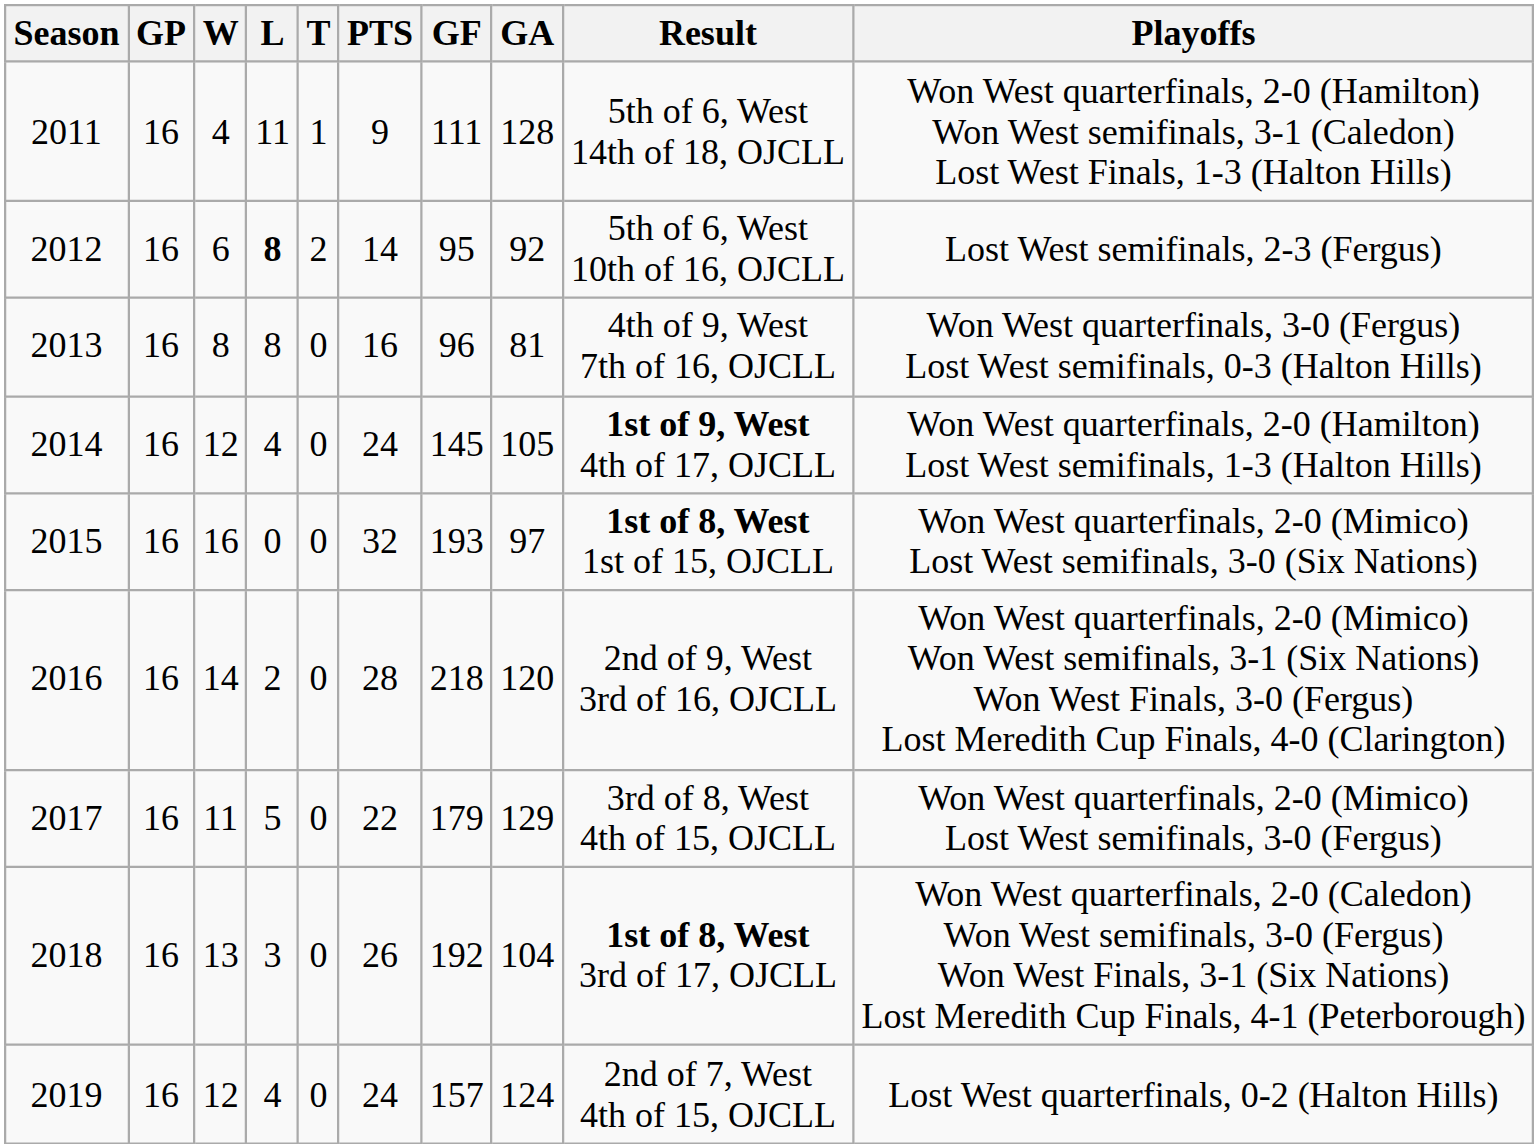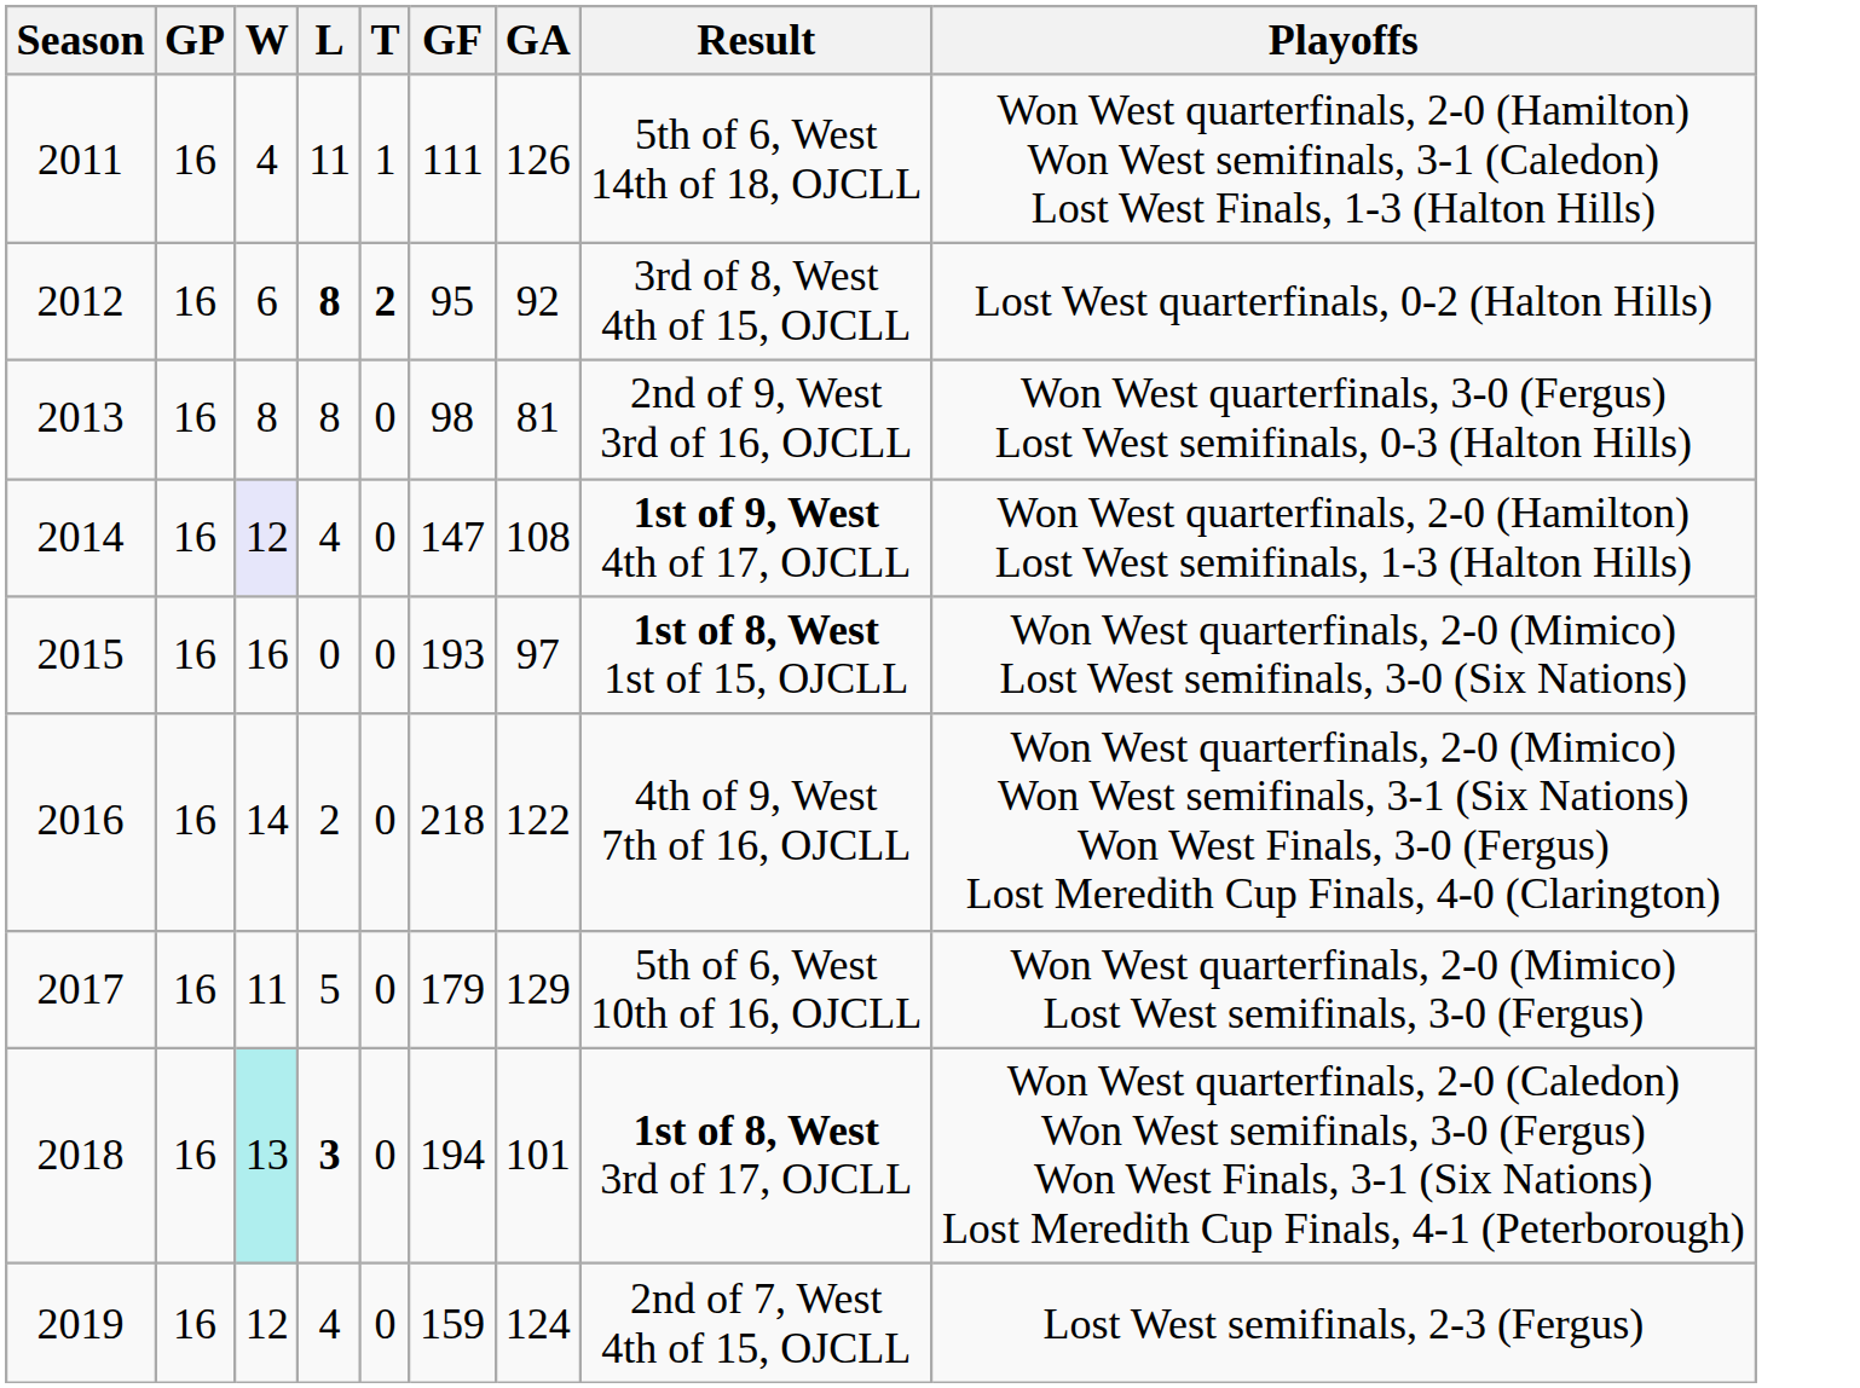 <table class="wikitable" style="text-align:center">
 <tr>
 <th>Season</th>
 <th>GP</th>
 <th>W</th>
 <th>L</th>
 <th>T</th>
-<th>PTS</th>
 <th>GF</th>
 <th>GA</th>
 <th>Result</th>
 <th>Playoffs</th>
 </tr>
 <tr>
 <td>2011</td>
 <td>16</td>
 <td>4</td>
 <td>11</td>
 <td>1</td>
-<td>9</td>
 <td>111</td>
-<td>128</td>
+<td>126</td>
 <td>5th of 6, West<br>14th of 18, OJCLL</td>
 <td>Won West quarterfinals, 2-0 (Hamilton)<br>Won West semifinals, 3-1 (Caledon)<br> Lost West Finals, 1-3 (Halton Hills)</td>
 </tr>
 <tr>
 <td>2012</td>
 <td>16</td>
 <td>6</td>
 <td><strong>8</strong></td>
-<td>2</td>
-<td>14</td>
+<td><strong>2</strong></td>
 <td>95</td>
 <td>92</td>
-<td>5th of 6, West<br>10th of 16, OJCLL</td>
-<td>Lost West semifinals, 2-3 (Fergus)</td>
+<td>3rd of 8, West<br>4th of 15, OJCLL</td>
+<td>Lost West quarterfinals, 0-2 (Halton Hills)</td>
 </tr>
 <tr>
 <td>2013</td>
 <td>16</td>
 <td>8</td>
 <td>8</td>
 <td>0</td>
-<td>16</td>
-<td>96</td>
+<td>98</td>
 <td>81</td>
-<td>4th of 9, West<br>7th of 16, OJCLL</td>
+<td>2nd of 9, West<br>3rd of 16, OJCLL</td>
 <td>Won West quarterfinals, 3-0 (Fergus)<br>Lost West semifinals, 0-3 (Halton Hills)</td>
 </tr>
 <tr>
 <td>2014</td>
 <td>16</td>
-<td>12</td>
+<td style="background: lavender;">12</td>
 <td>4</td>
 <td>0</td>
-<td>24</td>
-<td>145</td>
-<td>105</td>
+<td>147</td>
+<td>108</td>
 <td><strong>1st of 9, West</strong><br>4th of 17, OJCLL</td>
 <td>Won West quarterfinals, 2-0 (Hamilton)<br>Lost West semifinals, 1-3 (Halton Hills)</td>
 </tr>
 <tr>
 <td>2015</td>
 <td>16</td>
 <td>16</td>
 <td>0</td>
 <td>0</td>
-<td>32</td>
 <td>193</td>
 <td>97</td>
 <td><strong>1st of 8, West</strong><br>1st of 15, OJCLL</td>
 <td>Won West quarterfinals, 2-0 (Mimico)<br>Lost West semifinals, 3-0 (Six Nations)</td>
 </tr>
 <tr>
 <td>2016</td>
 <td>16</td>
 <td>14</td>
 <td>2</td>
 <td>0</td>
-<td>28</td>
 <td>218</td>
-<td>120</td>
-<td>2nd of 9, West<br>3rd of 16, OJCLL</td>
+<td>122</td>
+<td>4th of 9, West<br>7th of 16, OJCLL</td>
 <td>Won West quarterfinals, 2-0 (Mimico)<br>Won West semifinals, 3-1 (Six Nations)<br>Won West Finals, 3-0 (Fergus)<br>Lost Meredith Cup Finals, 4-0 (Clarington)</td>
 </tr>
 <tr>
 <td>2017</td>
 <td>16</td>
 <td>11</td>
 <td>5</td>
 <td>0</td>
-<td>22</td>
 <td>179</td>
 <td>129</td>
-<td>3rd of 8, West<br>4th of 15, OJCLL</td>
+<td>5th of 6, West<br>10th of 16, OJCLL</td>
 <td>Won West quarterfinals, 2-0 (Mimico)<br>Lost West semifinals, 3-0 (Fergus)</td>
 </tr>
 <tr>
 <td>2018</td>
 <td>16</td>
-<td>13</td>
-<td>3</td>
+<td style="background: paleturquoise;">13</td>
+<td><strong>3</strong></td>
 <td>0</td>
-<td>26</td>
-<td>192</td>
-<td>104</td>
+<td>194</td>
+<td>101</td>
 <td><strong>1st of 8, West</strong><br>3rd of 17, OJCLL</td>
 <td>Won West quarterfinals, 2-0 (Caledon)<br>Won West semifinals, 3-0 (Fergus)<br>Won West Finals, 3-1 (Six Nations)<br>Lost Meredith Cup Finals, 4-1 (Peterborough)</td>
 </tr>
 <tr>
 <td>2019</td>
 <td>16</td>
 <td>12</td>
 <td>4</td>
 <td>0</td>
-<td>24</td>
-<td>157</td>
+<td>159</td>
 <td>124</td>
 <td>2nd of 7, West<br>4th of 15, OJCLL</td>
-<td>Lost West quarterfinals, 0-2 (Halton Hills)</td>
+<td>Lost West semifinals, 2-3 (Fergus)</td>
 </tr>
 </table>
